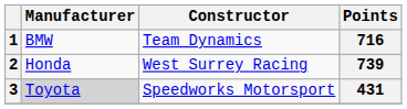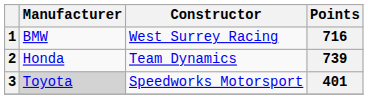 <table class="wikitable" style="font-size:95%">
 <tr>
 <th></th>
 <th>Manufacturer</th>
 <th>Constructor</th>
 <th>Points</th>
 </tr>
 <tr>
 <th align="center">1</th>
 <td><a href='#'>BMW</a></td>
-<td><a href='#'>Team Dynamics</a></td>
+<td><a href='#'>West Surrey Racing</a></td>
 <th align="left">716</th>
 </tr>
 <tr>
 <th align="center">2</th>
 <td><a href='#'>Honda</a></td>
-<td><a href='#'>West Surrey Racing</a></td>
+<td><a href='#'>Team Dynamics</a></td>
 <th align="left">739</th>
 </tr>
 <tr>
 <th align="center">3</th>
 <td style="background: lightgrey;"><a href='#'>Toyota</a></td>
 <td nowrap><a href='#'>Speedworks Motorsport</a></td>
-<th align="left">431</th>
+<th align="left">401</th>
 </tr>
 <tr>
 </tr>
 </table>
